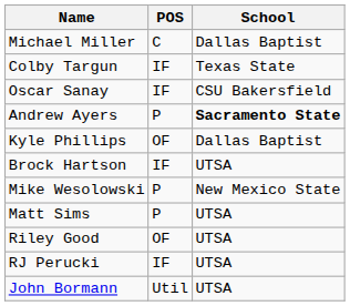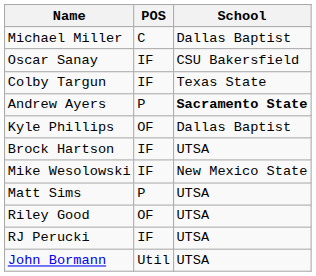 <table class=wikitable>
 <tr>
 <th>Name</th>
 <th>POS</th>
 <th>School</th>
 </tr>
 <tr>
 <td>Michael Miller</td>
 <td>C</td>
 <td>Dallas Baptist</td>
 </tr>
 <tr>
+<td>Oscar Sanay</td>
+<td>IF</td>
+<td>CSU Bakersfield</td>
+</tr>
+<tr>
 <td>Colby Targun</td>
 <td>IF</td>
 <td>Texas State</td>
-</tr>
-<tr>
-<td>Oscar Sanay</td>
-<td>IF</td>
-<td>CSU Bakersfield</td>
 </tr>
 <tr>
 <td>Andrew Ayers</td>
 <td>P</td>
 <td><strong>Sacramento State</strong></td>
 </tr>
 <tr>
 <td>Kyle Phillips</td>
 <td>OF</td>
 <td>Dallas Baptist</td>
 </tr>
 <tr>
 <td>Brock Hartson</td>
 <td>IF</td>
 <td>UTSA</td>
 </tr>
 <tr>
 <td>Mike Wesolowski</td>
-<td>P</td>
+<td>IF</td>
 <td>New Mexico State</td>
 </tr>
 <tr>
 <td>Matt Sims</td>
 <td>P</td>
 <td>UTSA</td>
 </tr>
 <tr>
 <td>Riley Good</td>
 <td>OF</td>
 <td>UTSA</td>
 </tr>
 <tr>
 <td>RJ Perucki</td>
 <td>IF</td>
 <td>UTSA</td>
 </tr>
 <tr>
 <td><a href='#'>John Bormann</a></td>
 <td>Util</td>
 <td>UTSA</td>
 </tr>
 </table>
